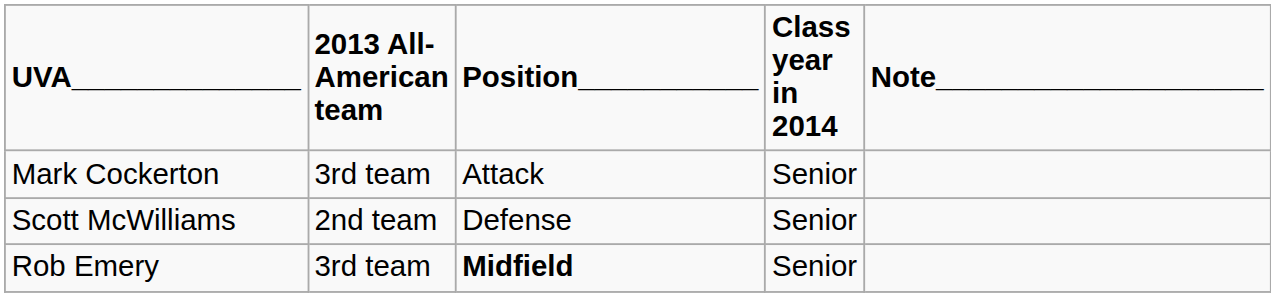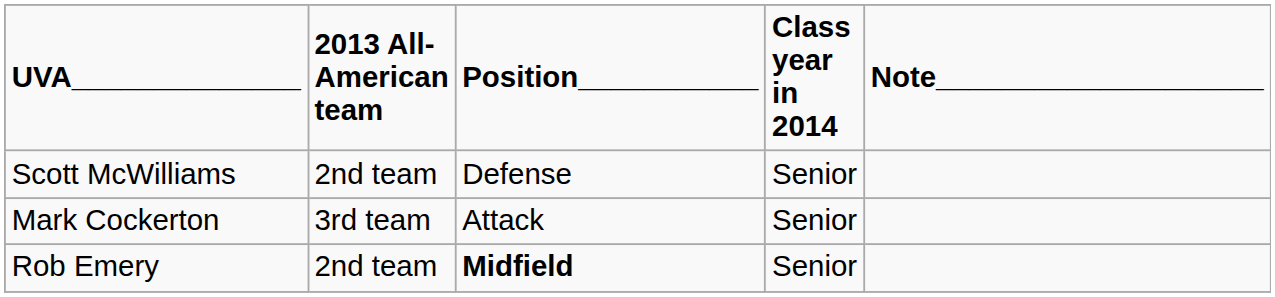 <table class="wikitable">
 <tr style="text-align:left;">
 <td><strong>UVA______________</strong></td>
 <td><strong>2013 All-American team</strong></td>
 <td><strong>Position___________</strong></td>
 <td><strong>Class year in 2014</strong></td>
 <td><strong>Note____________________</strong></td>
 </tr>
 <tr style="text-align:left;">
+<td>Scott McWilliams</td>
+<td>2nd team</td>
+<td>Defense</td>
+<td>Senior</td>
+<td></td>
+</tr>
+<tr style="text-align:left;">
 <td>Mark Cockerton</td>
 <td>3rd team</td>
 <td>Attack</td>
 <td>Senior</td>
 <td></td>
 </tr>
 <tr style="text-align:left;">
-<td>Scott McWilliams</td>
+<td>Rob Emery</td>
 <td>2nd team</td>
-<td>Defense</td>
-<td>Senior</td>
-<td></td>
-</tr>
-<tr style="text-align:left;">
-<td>Rob Emery</td>
-<td>3rd team</td>
 <td><strong>Midfield</strong></td>
 <td>Senior</td>
 <td></td>
 </tr>
 </table>
